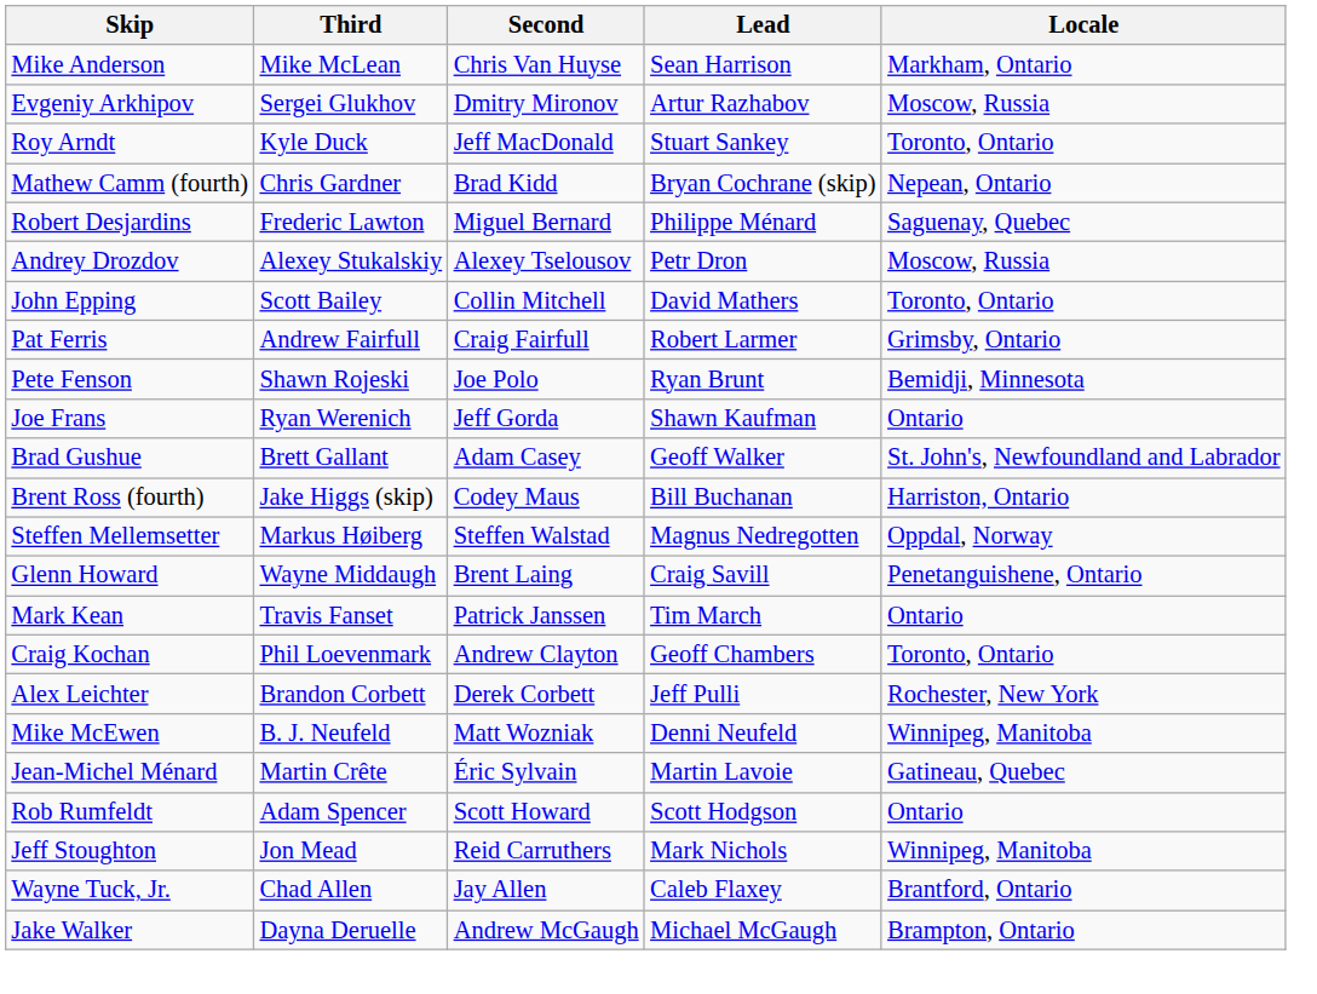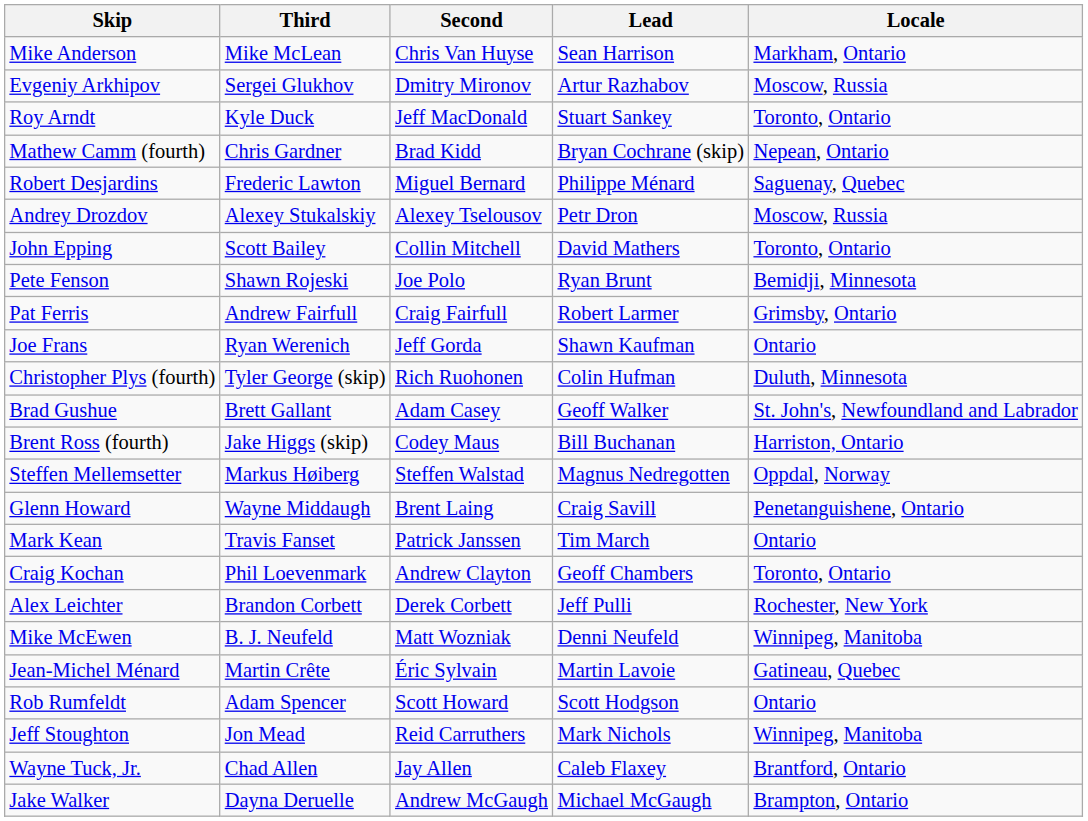 <table class=wikitable>
 <tr>
 <th>Skip</th>
 <th>Third</th>
 <th>Second</th>
 <th>Lead</th>
 <th>Locale</th>
 </tr>
 <tr>
 <td><a href='#'>Mike Anderson</a></td>
 <td><a href='#'>Mike McLean</a></td>
 <td><a href='#'>Chris Van Huyse</a></td>
 <td><a href='#'>Sean Harrison</a></td>
 <td> <a href='#'>Markham</a>, <a href='#'>Ontario</a></td>
 </tr>
 <tr>
 <td><a href='#'>Evgeniy Arkhipov</a></td>
 <td><a href='#'>Sergei Glukhov</a></td>
 <td><a href='#'>Dmitry Mironov</a></td>
 <td><a href='#'>Artur Razhabov</a></td>
 <td> <a href='#'>Moscow</a>, <a href='#'>Russia</a></td>
 </tr>
 <tr>
 <td><a href='#'>Roy Arndt</a></td>
 <td><a href='#'>Kyle Duck</a></td>
 <td><a href='#'>Jeff MacDonald</a></td>
 <td><a href='#'>Stuart Sankey</a></td>
 <td> <a href='#'>Toronto</a>, <a href='#'>Ontario</a></td>
 </tr>
 <tr>
 <td><a href='#'>Mathew Camm</a> (fourth)</td>
 <td><a href='#'>Chris Gardner</a></td>
 <td><a href='#'>Brad Kidd</a></td>
 <td><a href='#'>Bryan Cochrane</a> (skip)</td>
 <td> <a href='#'>Nepean</a>, <a href='#'>Ontario</a></td>
 </tr>
 <tr>
 <td><a href='#'>Robert Desjardins</a></td>
 <td><a href='#'>Frederic Lawton</a></td>
 <td><a href='#'>Miguel Bernard</a></td>
 <td><a href='#'>Philippe Ménard</a></td>
 <td> <a href='#'>Saguenay</a>, <a href='#'>Quebec</a></td>
 </tr>
 <tr>
 <td><a href='#'>Andrey Drozdov</a></td>
 <td><a href='#'>Alexey Stukalskiy</a></td>
 <td><a href='#'>Alexey Tselousov</a></td>
 <td><a href='#'>Petr Dron</a></td>
 <td> <a href='#'>Moscow</a>, <a href='#'>Russia</a></td>
 </tr>
 <tr>
 <td><a href='#'>John Epping</a></td>
 <td><a href='#'>Scott Bailey</a></td>
 <td><a href='#'>Collin Mitchell</a></td>
 <td><a href='#'>David Mathers</a></td>
 <td> <a href='#'>Toronto</a>, <a href='#'>Ontario</a></td>
 </tr>
 <tr>
+<td><a href='#'>Pete Fenson</a></td>
+<td><a href='#'>Shawn Rojeski</a></td>
+<td><a href='#'>Joe Polo</a></td>
+<td><a href='#'>Ryan Brunt</a></td>
+<td> <a href='#'>Bemidji</a>, <a href='#'>Minnesota</a></td>
+</tr>
+<tr>
 <td><a href='#'>Pat Ferris</a></td>
 <td><a href='#'>Andrew Fairfull</a></td>
 <td><a href='#'>Craig Fairfull</a></td>
 <td><a href='#'>Robert Larmer</a></td>
 <td> <a href='#'>Grimsby</a>, <a href='#'>Ontario</a></td>
 </tr>
 <tr>
-<td><a href='#'>Pete Fenson</a></td>
-<td><a href='#'>Shawn Rojeski</a></td>
-<td><a href='#'>Joe Polo</a></td>
-<td><a href='#'>Ryan Brunt</a></td>
-<td> <a href='#'>Bemidji</a>, <a href='#'>Minnesota</a></td>
-</tr>
-<tr>
 <td><a href='#'>Joe Frans</a></td>
 <td><a href='#'>Ryan Werenich</a></td>
 <td><a href='#'>Jeff Gorda</a></td>
 <td><a href='#'>Shawn Kaufman</a></td>
 <td> <a href='#'>Ontario</a></td>
+</tr>
+<tr>
+<td><a href='#'>Christopher Plys</a> (fourth)</td>
+<td><a href='#'>Tyler George</a> (skip)</td>
+<td><a href='#'>Rich Ruohonen</a></td>
+<td><a href='#'>Colin Hufman</a></td>
+<td> <a href='#'>Duluth</a>, <a href='#'>Minnesota</a></td>
 </tr>
 <tr>
 <td><a href='#'>Brad Gushue</a></td>
 <td><a href='#'>Brett Gallant</a></td>
 <td><a href='#'>Adam Casey</a></td>
 <td><a href='#'>Geoff Walker</a></td>
 <td> <a href='#'>St. John's</a>, <a href='#'>Newfoundland and Labrador</a></td>
 </tr>
 <tr>
 <td><a href='#'>Brent Ross</a> (fourth)</td>
 <td><a href='#'>Jake Higgs</a> (skip)</td>
 <td><a href='#'>Codey Maus</a></td>
 <td><a href='#'>Bill Buchanan</a></td>
 <td> <a href='#'>Harriston, Ontario</a></td>
 </tr>
 <tr>
 <td><a href='#'>Steffen Mellemsetter</a></td>
 <td><a href='#'>Markus Høiberg</a></td>
 <td><a href='#'>Steffen Walstad</a></td>
 <td><a href='#'>Magnus Nedregotten</a></td>
 <td> <a href='#'>Oppdal</a>, <a href='#'>Norway</a></td>
 </tr>
 <tr>
 <td><a href='#'>Glenn Howard</a></td>
 <td><a href='#'>Wayne Middaugh</a></td>
 <td><a href='#'>Brent Laing</a></td>
 <td><a href='#'>Craig Savill</a></td>
 <td> <a href='#'>Penetanguishene</a>, <a href='#'>Ontario</a></td>
 </tr>
 <tr>
 <td><a href='#'>Mark Kean</a></td>
 <td><a href='#'>Travis Fanset</a></td>
 <td><a href='#'>Patrick Janssen</a></td>
 <td><a href='#'>Tim March</a></td>
 <td> <a href='#'>Ontario</a></td>
 </tr>
 <tr>
 <td><a href='#'>Craig Kochan</a></td>
 <td><a href='#'>Phil Loevenmark</a></td>
 <td><a href='#'>Andrew Clayton</a></td>
 <td><a href='#'>Geoff Chambers</a></td>
 <td> <a href='#'>Toronto</a>, <a href='#'>Ontario</a></td>
 </tr>
 <tr>
 <td><a href='#'>Alex Leichter</a></td>
 <td><a href='#'>Brandon Corbett</a></td>
 <td><a href='#'>Derek Corbett</a></td>
 <td><a href='#'>Jeff Pulli</a></td>
 <td> <a href='#'>Rochester</a>, <a href='#'>New York</a></td>
 </tr>
 <tr>
 <td><a href='#'>Mike McEwen</a></td>
 <td><a href='#'>B. J. Neufeld</a></td>
 <td><a href='#'>Matt Wozniak</a></td>
 <td><a href='#'>Denni Neufeld</a></td>
 <td> <a href='#'>Winnipeg</a>, <a href='#'>Manitoba</a></td>
 </tr>
 <tr>
 <td><a href='#'>Jean-Michel Ménard</a></td>
 <td><a href='#'>Martin Crête</a></td>
 <td><a href='#'>Éric Sylvain</a></td>
 <td><a href='#'>Martin Lavoie</a></td>
 <td> <a href='#'>Gatineau</a>, <a href='#'>Quebec</a></td>
 </tr>
 <tr>
 <td><a href='#'>Rob Rumfeldt</a></td>
 <td><a href='#'>Adam Spencer</a></td>
 <td><a href='#'>Scott Howard</a></td>
 <td><a href='#'>Scott Hodgson</a></td>
 <td> <a href='#'>Ontario</a></td>
 </tr>
 <tr>
 <td><a href='#'>Jeff Stoughton</a></td>
 <td><a href='#'>Jon Mead</a></td>
 <td><a href='#'>Reid Carruthers</a></td>
 <td><a href='#'>Mark Nichols</a></td>
 <td> <a href='#'>Winnipeg</a>, <a href='#'>Manitoba</a></td>
 </tr>
 <tr>
 <td><a href='#'>Wayne Tuck, Jr.</a></td>
 <td><a href='#'>Chad Allen</a></td>
 <td><a href='#'>Jay Allen</a></td>
 <td><a href='#'>Caleb Flaxey</a></td>
 <td> <a href='#'>Brantford</a>, <a href='#'>Ontario</a></td>
 </tr>
 <tr>
 <td><a href='#'>Jake Walker</a></td>
 <td><a href='#'>Dayna Deruelle</a></td>
 <td><a href='#'>Andrew McGaugh</a></td>
 <td><a href='#'>Michael McGaugh</a></td>
 <td> <a href='#'>Brampton</a>, <a href='#'>Ontario</a></td>
 </tr>
 </table>
